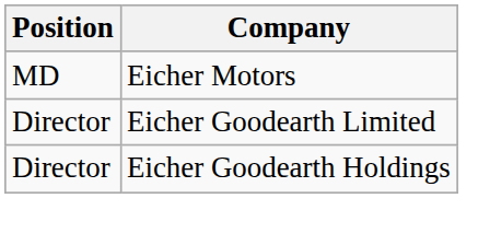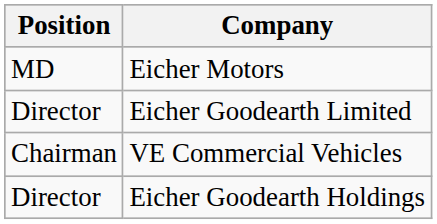 <table class="wikitable">
 <tr>
 <th>Position</th>
 <th>Company</th>
 </tr>
 <tr>
 <td>MD</td>
 <td>Eicher Motors</td>
 </tr>
 <tr>
 <td>Director</td>
 <td>Eicher Goodearth Limited</td>
 </tr>
 <tr>
+<td>Chairman</td>
+<td>VE Commercial Vehicles</td>
+</tr>
+<tr>
 <td>Director</td>
 <td>Eicher Goodearth Holdings</td>
 </tr>
 </table>
